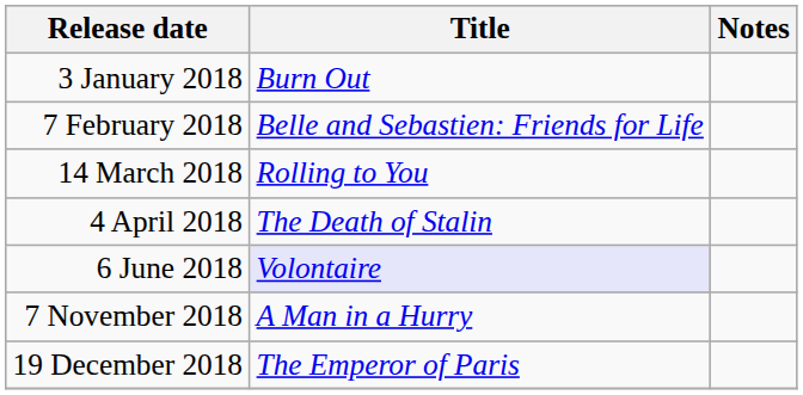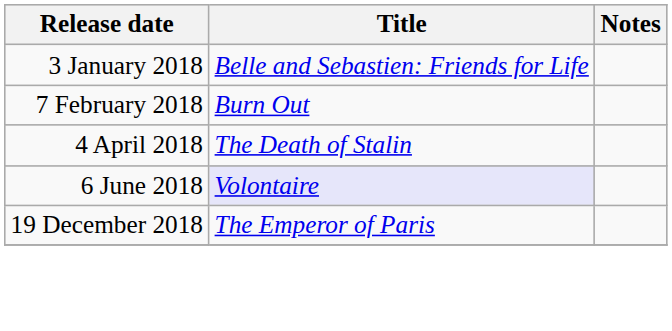 <table class="wikitable sortable">
 <tr>
 <th scope="col">Release date</th>
 <th>Title</th>
 <th>Notes</th>
 </tr>
 <tr>
 <td style="text-align:right;">3 January 2018</td>
-<td><em><a href='#'>Burn Out</a></em></td>
+<td><em><a href='#'>Belle and Sebastien: Friends for Life</a></em></td>
 <td></td>
 </tr>
 <tr>
 <td style="text-align:right;">7 February 2018</td>
-<td><em><a href='#'>Belle and Sebastien: Friends for Life</a></em></td>
-<td></td>
-</tr>
-<tr>
-<td style="text-align:right;">14 March 2018</td>
-<td><em><a href='#'>Rolling to You</a></em></td>
+<td><em><a href='#'>Burn Out</a></em></td>
 <td></td>
 </tr>
 <tr>
 <td style="text-align:right;">4 April 2018</td>
 <td><em><a href='#'>The Death of Stalin</a></em></td>
 <td></td>
 </tr>
 <tr>
 <td style="text-align:right;">6 June 2018</td>
 <td style="background: lavender;"><em><a href='#'>Volontaire</a></em></td>
 <td></td>
 </tr>
 <tr>
-<td style="text-align:right;">7 November 2018</td>
-<td><em><a href='#'>A Man in a Hurry</a></em></td>
-<td></td>
-</tr>
-<tr>
 <td style="text-align:right;">19 December 2018</td>
 <td><em><a href='#'>The Emperor of Paris</a></em></td>
 <td></td>
 </tr>
 <tr>
 </tr>
 </table>
